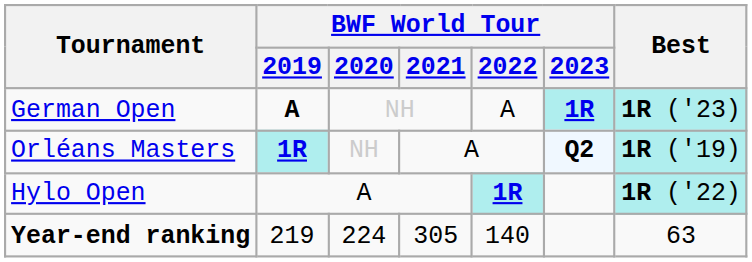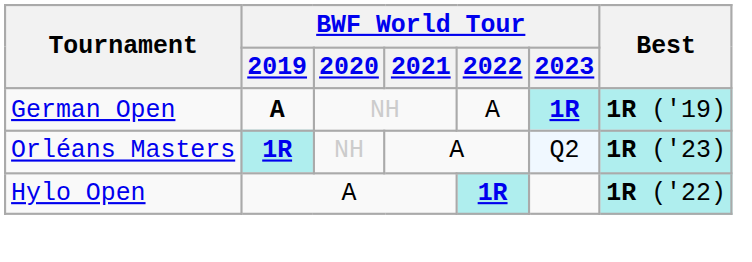 <table style='font-size: 90%; text-align:center;' class='wikitable'>
 <tr>
 <th rowspan="2">Tournament</th>
 <th colspan="5"><a href='#'>BWF World Tour</a></th>
 <th rowspan="2">Best</th>
 </tr>
 <tr>
 <th><a href='#'>2019</a></th>
 <th><a href='#'>2020</a></th>
 <th><a href='#'>2021</a></th>
 <th><a href='#'>2022</a></th>
 <th><a href='#'>2023</a></th>
 </tr>
 <tr>
 <td align=left><a href='#'>German Open</a></td>
 <td><strong>A</strong></td>
 <td colspan="2" style=color:#ccc>NH</td>
 <td>A</td>
 <td bgcolor=AFEEEE><strong><a href='#'>1R</a></strong></td>
-<td bgcolor=AFEEEE><strong>1R</strong> ('23)</td>
+<td bgcolor=AFEEEE><strong>1R</strong> ('19)</td>
 </tr>
 <tr>
 <td align=left><a href='#'>Orléans Masters</a></td>
 <td bgcolor=AFEEEE><a href='#'><strong>1R</strong></a></td>
 <td style=color:#ccc>NH</td>
 <td colspan="2">A</td>
-<td 2023; bgcolor=F0F8FF><strong>Q2</strong></td>
-<td bgcolor=AFEEEE><strong>1R</strong> ('19)</td>
+<td 2023; bgcolor=F0F8FF>Q2</td>
+<td bgcolor=AFEEEE><strong>1R</strong> ('23)</td>
 </tr>
 <tr>
 <td align=left><a href='#'>Hylo Open</a></td>
 <td colspan="3">A</td>
 <td bgcolor=AFEEEE><a href='#'><strong>1R</strong></a></td>
 <td></td>
 <td bgcolor=AFEEEE><strong>1R</strong> ('22)</td>
 </tr>
-<tr>
-<td align=left><strong>Year-end ranking</strong></td>
-<td>219</td>
-<td>224</td>
-<td>305</td>
-<td>140</td>
-<td></td>
-<td>63</td>
-</tr>
 </table>
